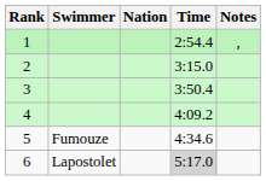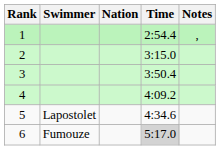 <table class="wikitable sortable" style="text-align:center">
 <tr>
 <th>Rank</th>
 <th>Swimmer</th>
 <th>Nation</th>
 <th>Time</th>
 <th>Notes</th>
 </tr>
 <tr style="background:#bbf3bb;">
 <td>1</td>
 <td align=left></td>
 <td align=left></td>
 <td>2:54.4</td>
 <td>, </td>
 </tr>
 <tr style="background:#ccf9cc;">
 <td>2</td>
 <td align=left></td>
 <td align=left></td>
 <td>3:15.0</td>
 <td></td>
 </tr>
 <tr style="background:#ccf9cc;">
 <td>3</td>
 <td align=left></td>
 <td align=left></td>
 <td>3:50.4</td>
 <td></td>
 </tr>
 <tr style="background:#ccf9cc;">
 <td>4</td>
 <td align=left></td>
 <td align=left></td>
 <td>4:09.2</td>
 <td></td>
 </tr>
 <tr>
 <td>5</td>
-<td align=left>Fumouze</td>
+<td align=left>Lapostolet</td>
 <td align=left></td>
 <td>4:34.6</td>
 <td></td>
 </tr>
 <tr>
 <td>6</td>
-<td align=left>Lapostolet</td>
+<td align=left>Fumouze</td>
 <td align=left></td>
 <td style="background: lightgrey;">5:17.0</td>
 <td></td>
 </tr>
 </table>
